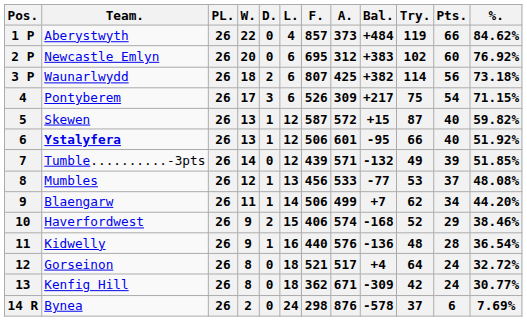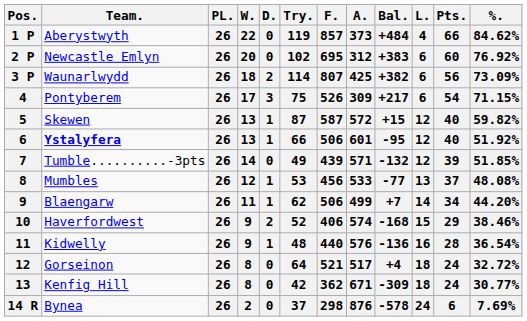 <table class="wikitable">
 <tr>
 <th>Pos.</th>
 <th>Team.</th>
 <th>PL.</th>
 <th>W.</th>
 <th>D.</th>
-<th>L.</th>
+<th>Try.</th>
 <th>F.</th>
 <th>A.</th>
 <th>Bal.</th>
-<th>Try.</th>
+<th>L.</th>
 <th>Pts.</th>
 <th>%.</th>
 </tr>
 <tr>
 <th>1 P</th>
 <td><a href='#'>Aberystwyth</a></td>
 <th>26</th>
 <th>22</th>
 <th>0</th>
-<th>4</th>
+<th>119</th>
 <th>857</th>
 <th>373</th>
 <th>+484</th>
-<th>119</th>
+<th>4</th>
 <th>66</th>
 <th>84.62%</th>
 </tr>
 <tr>
 <th>2 P</th>
 <td><a href='#'>Newcastle Emlyn</a></td>
 <th>26</th>
 <th>20</th>
 <th>0</th>
-<th>6</th>
+<th>102</th>
 <th>695</th>
 <th>312</th>
 <th>+383</th>
-<th>102</th>
+<th>6</th>
 <th>60</th>
 <th>76.92%</th>
 </tr>
 <tr>
 <th>3 P</th>
 <td><a href='#'>Waunarlwydd</a></td>
 <th>26</th>
 <th>18</th>
 <th>2</th>
-<th>6</th>
+<th>114</th>
 <th>807</th>
 <th>425</th>
 <th>+382</th>
-<th>114</th>
+<th>6</th>
 <th>56</th>
-<th>73.18%</th>
+<th>73.09%</th>
 </tr>
 <tr>
 <th>4</th>
 <td><a href='#'>Pontyberem</a></td>
 <th>26</th>
 <th>17</th>
 <th>3</th>
-<th>6</th>
+<th>75</th>
 <th>526</th>
 <th>309</th>
 <th>+217</th>
-<th>75</th>
+<th>6</th>
 <th>54</th>
 <th>71.15%</th>
 </tr>
 <tr>
 <th>5</th>
 <td><a href='#'>Skewen</a></td>
 <th>26</th>
 <th>13</th>
 <th>1</th>
-<th>12</th>
+<th>87</th>
 <th>587</th>
 <th>572</th>
 <th>+15</th>
-<th>87</th>
+<th>12</th>
 <th>40</th>
 <th>59.82%</th>
 </tr>
 <tr>
 <th>6</th>
 <td><strong><a href='#'>Ystalyfera</a></strong></td>
 <th>26</th>
 <th>13</th>
 <th>1</th>
-<th>12</th>
+<th>66</th>
 <th>506</th>
 <th>601</th>
 <th>-95</th>
-<th>66</th>
+<th>12</th>
 <th>40</th>
 <th>51.92%</th>
 </tr>
 <tr>
 <th>7</th>
 <td><a href='#'>Tumble</a>..........-3pts</td>
 <th>26</th>
 <th>14</th>
 <th>0</th>
-<th>12</th>
+<th>49</th>
 <th>439</th>
 <th>571</th>
 <th>-132</th>
-<th>49</th>
+<th>12</th>
 <th>39</th>
 <th>51.85%</th>
 </tr>
 <tr>
 <th>8</th>
 <td><a href='#'>Mumbles</a></td>
 <th>26</th>
 <th>12</th>
 <th>1</th>
-<th>13</th>
+<th>53</th>
 <th>456</th>
 <th>533</th>
 <th>-77</th>
-<th>53</th>
+<th>13</th>
 <th>37</th>
 <th>48.08%</th>
 </tr>
 <tr>
 <th>9</th>
 <td><a href='#'>Blaengarw</a></td>
 <th>26</th>
 <th>11</th>
 <th>1</th>
-<th>14</th>
+<th>62</th>
 <th>506</th>
 <th>499</th>
 <th>+7</th>
-<th>62</th>
+<th>14</th>
 <th>34</th>
 <th>44.20%</th>
 </tr>
 <tr>
 <th>10</th>
 <td><a href='#'>Haverfordwest</a></td>
 <th>26</th>
 <th>9</th>
 <th>2</th>
-<th>15</th>
+<th>52</th>
 <th>406</th>
 <th>574</th>
 <th>-168</th>
-<th>52</th>
+<th>15</th>
 <th>29</th>
 <th>38.46%</th>
 </tr>
 <tr>
 <th>11</th>
 <td><a href='#'>Kidwelly</a></td>
 <th>26</th>
 <th>9</th>
 <th>1</th>
-<th>16</th>
+<th>48</th>
 <th>440</th>
 <th>576</th>
 <th>-136</th>
-<th>48</th>
+<th>16</th>
 <th>28</th>
 <th>36.54%</th>
 </tr>
 <tr>
 <th>12</th>
 <td><a href='#'>Gorseinon</a></td>
 <th>26</th>
 <th>8</th>
 <th>0</th>
-<th>18</th>
+<th>64</th>
 <th>521</th>
 <th>517</th>
 <th>+4</th>
-<th>64</th>
+<th>18</th>
 <th>24</th>
 <th>32.72%</th>
 </tr>
 <tr>
 <th>13</th>
 <td><a href='#'>Kenfig Hill</a></td>
 <th>26</th>
 <th>8</th>
 <th>0</th>
-<th>18</th>
+<th>42</th>
 <th>362</th>
 <th>671</th>
 <th>-309</th>
-<th>42</th>
+<th>18</th>
 <th>24</th>
 <th>30.77%</th>
 </tr>
 <tr>
 <th>14 R</th>
 <td><a href='#'>Bynea</a></td>
 <th>26</th>
 <th>2</th>
 <th>0</th>
-<th>24</th>
+<th>37</th>
 <th>298</th>
 <th>876</th>
 <th>-578</th>
-<th>37</th>
+<th>24</th>
 <th>6</th>
 <th>7.69%</th>
 </tr>
 </table>
